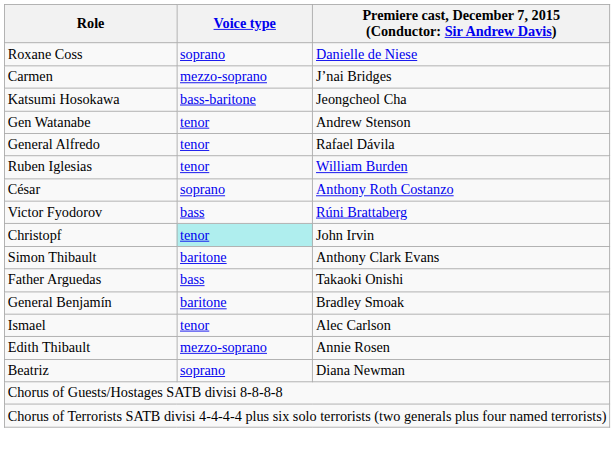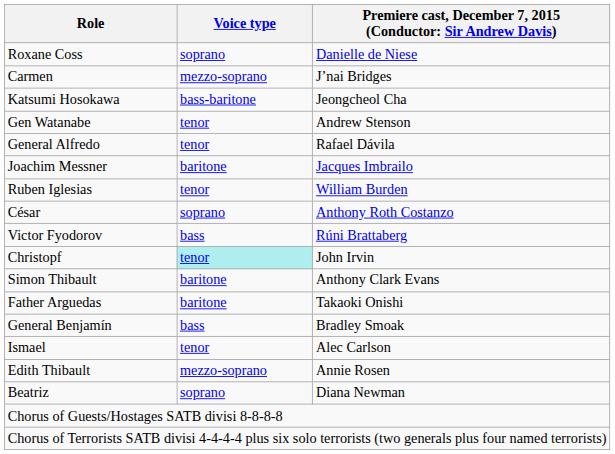 <table class="wikitable">
 <tr>
 <th>Role</th>
 <th><a href='#'>Voice type</a></th>
 <th>Premiere cast, December 7, 2015<br>(Conductor: <a href='#'>Sir Andrew Davis</a>)</th>
 </tr>
 <tr>
 <td>Roxane Coss</td>
 <td><a href='#'>soprano</a></td>
 <td><a href='#'>Danielle de Niese</a></td>
 </tr>
 <tr>
 <td>Carmen</td>
 <td><a href='#'>mezzo-soprano</a></td>
 <td>J’nai Bridges</td>
 </tr>
 <tr>
 <td>Katsumi Hosokawa</td>
 <td><a href='#'>bass-baritone</a></td>
 <td>Jeongcheol Cha</td>
 </tr>
 <tr>
 <td>Gen Watanabe</td>
 <td><a href='#'>tenor</a></td>
 <td>Andrew Stenson</td>
 </tr>
 <tr>
 <td>General Alfredo</td>
 <td><a href='#'>tenor</a></td>
 <td>Rafael Dávila</td>
 </tr>
 <tr>
+<td>Joachim Messner</td>
+<td><a href='#'>baritone</a></td>
+<td><a href='#'>Jacques Imbrailo</a></td>
+</tr>
+<tr>
 <td>Ruben Iglesias</td>
 <td><a href='#'>tenor</a></td>
 <td><a href='#'>William Burden</a></td>
 </tr>
 <tr>
 <td>César</td>
 <td><a href='#'>soprano</a></td>
 <td><a href='#'>Anthony Roth Costanzo</a></td>
 </tr>
 <tr>
 <td>Victor Fyodorov</td>
 <td><a href='#'>bass</a></td>
 <td><a href='#'>Rúni Brattaberg</a></td>
 </tr>
 <tr>
 <td>Christopf</td>
 <td style="background: paleturquoise;"><a href='#'>tenor</a></td>
 <td>John Irvin</td>
 </tr>
 <tr>
 <td>Simon Thibault</td>
 <td><a href='#'>baritone</a></td>
 <td>Anthony Clark Evans</td>
 </tr>
 <tr>
 <td>Father Arguedas</td>
-<td><a href='#'>bass</a></td>
+<td><a href='#'>baritone</a></td>
 <td>Takaoki Onishi</td>
 </tr>
 <tr>
 <td>General Benjamín</td>
-<td><a href='#'>baritone</a></td>
+<td><a href='#'>bass</a></td>
 <td>Bradley Smoak</td>
 </tr>
 <tr>
 <td>Ismael</td>
 <td><a href='#'>tenor</a></td>
 <td>Alec Carlson</td>
 </tr>
 <tr>
 <td>Edith Thibault</td>
 <td><a href='#'>mezzo-soprano</a></td>
 <td>Annie Rosen</td>
 </tr>
 <tr>
 <td>Beatriz</td>
 <td><a href='#'>soprano</a></td>
 <td>Diana Newman</td>
 </tr>
 <tr>
 <td colspan="3">Chorus of Guests/Hostages SATB divisi 8-8-8-8</td>
 </tr>
 <tr>
 <td colspan="3">Chorus of Terrorists SATB divisi 4-4-4-4 plus six solo terrorists (two generals plus four named terrorists)</td>
 </tr>
 </table>
